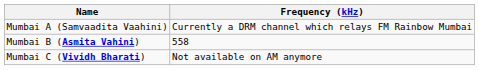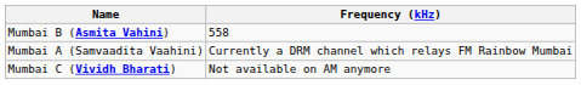 <table class="wikitable sortable">
 <tr>
 <th>Name</th>
 <th>Frequency (<a href='#'>kHz</a>)</th>
 </tr>
 <tr>
+<td>Mumbai B (<strong><a href='#'>Asmita Vahini</a></strong>)</td>
+<td>558</td>
+</tr>
+<tr>
 <td>Mumbai A (Samvaadita Vaahini)</td>
 <td>Currently a DRM channel which relays FM Rainbow Mumbai</td>
-</tr>
-<tr>
-<td>Mumbai B (<strong><a href='#'>Asmita Vahini</a></strong>)</td>
-<td>558</td>
 </tr>
 <tr>
 <td>Mumbai C (<strong><a href='#'>Vividh Bharati</a></strong>)</td>
 <td>Not available on AM anymore</td>
 </tr>
 </table>
